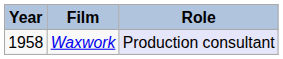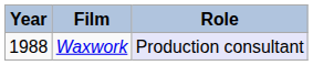 <table class="wikitable" style="font-size:95%;">
 <tr>
 <th style="background:#B0C4DE;">Year</th>
 <th style="background:#B0C4DE;">Film</th>
 <th style="background:#B0C4DE;">Role</th>
 </tr>
 <tr>
-<td>1958</td>
+<td>1988</td>
 <td><em><a href='#'>Waxwork</a></em></td>
 <td style="background: lavender;">Production consultant</td>
 </tr>
 </table>
